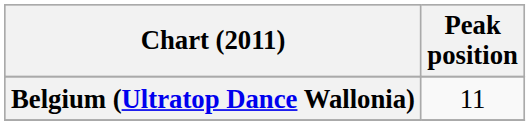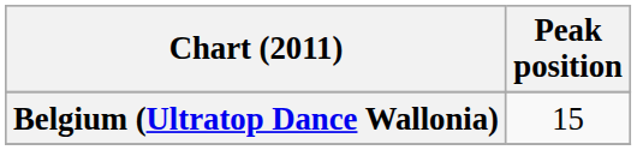 <table class="wikitable sortable plainrowheaders" style="text-align:center;">
 <tr>
 <th scope="col">Chart (2011)</th>
 <th scope="col">Peak<br>position</th>
 </tr>
 <tr>
 </tr>
 <tr>
 <th scope="row">Belgium (<a href='#'>Ultratop Dance</a> Wallonia)</th>
-<td>11</td>
+<td>15</td>
 </tr>
 <tr>
 </tr>
 <tr>
 </tr>
 <tr>
 </tr>
 </table>
